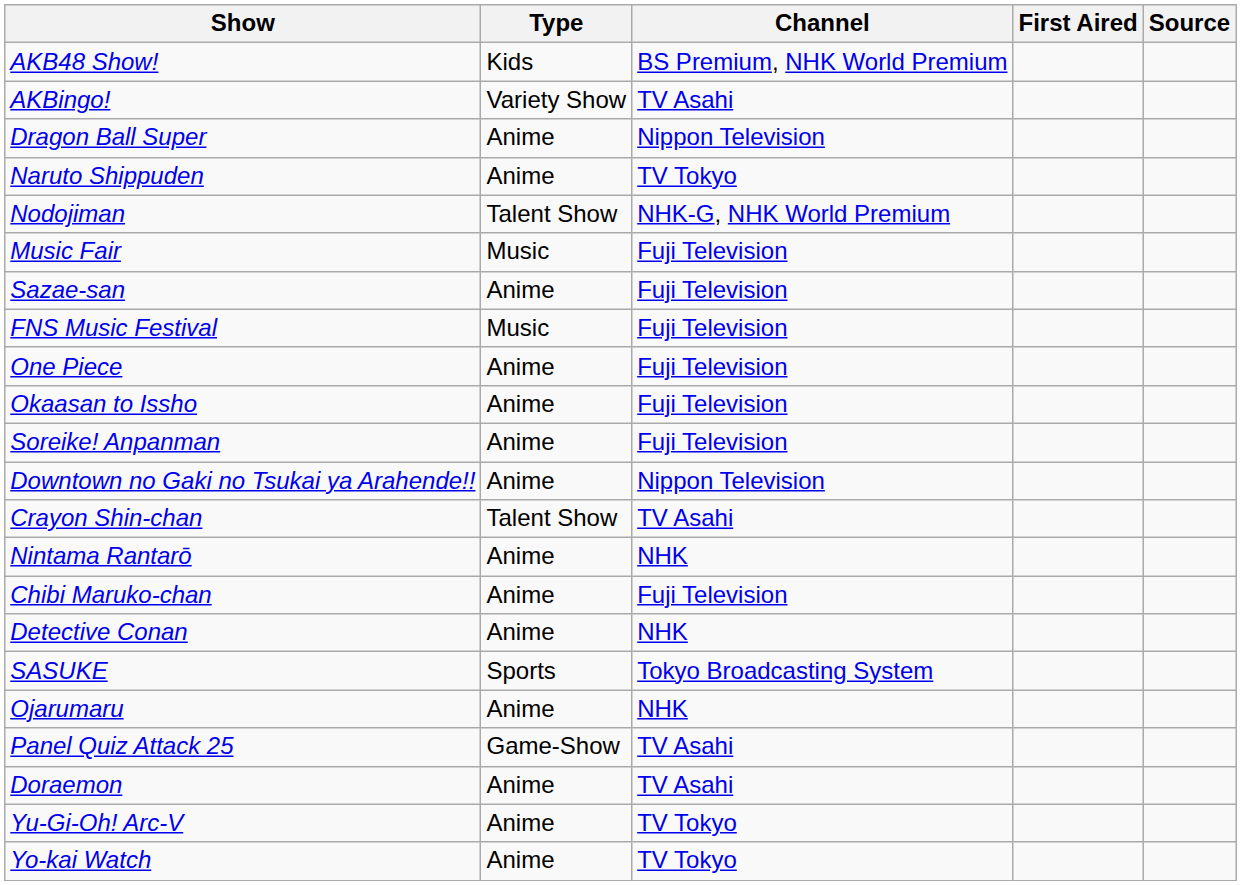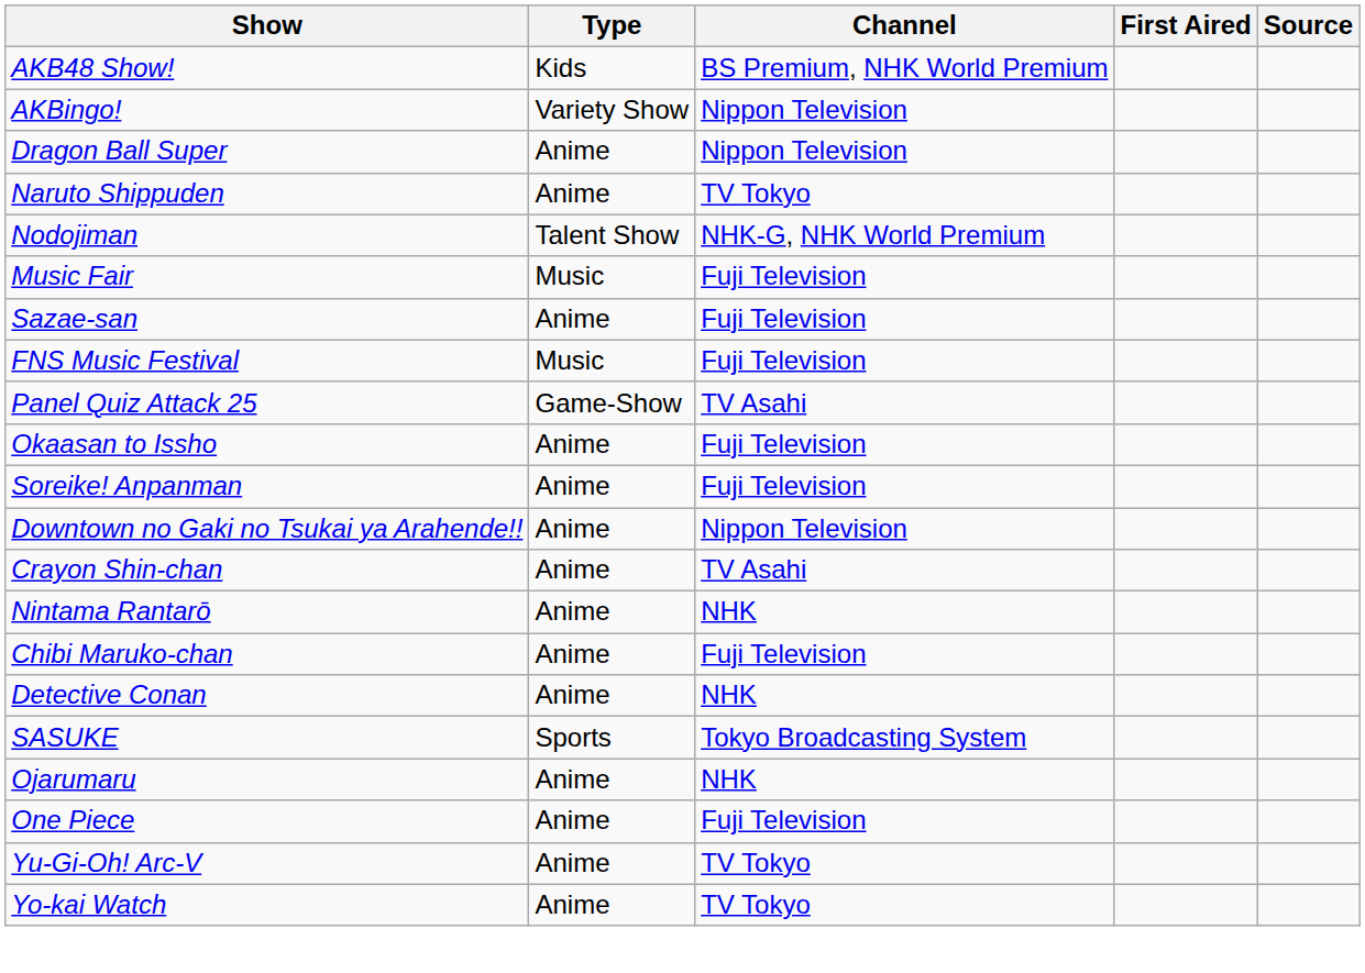 <table class="wikitable sortable">
 <tr>
 <th scope="col">Show</th>
 <th scope="col">Type</th>
 <th scope="col">Channel</th>
 <th scope="col">First Aired</th>
 <th class="unsortable" scope="col">Source</th>
 </tr>
 <tr>
 <td><em><a href='#'>AKB48 Show!</a></em></td>
 <td>Kids</td>
 <td><a href='#'>BS Premium</a>, <a href='#'>NHK World Premium</a></td>
 <td></td>
 <td></td>
 </tr>
 <tr>
 <td><em><a href='#'>AKBingo!</a></em></td>
 <td>Variety Show</td>
-<td><a href='#'>TV Asahi</a></td>
+<td><a href='#'>Nippon Television</a></td>
 <td></td>
 <td></td>
 </tr>
 <tr>
 <td><em><a href='#'>Dragon Ball Super</a></em></td>
 <td>Anime</td>
 <td><a href='#'>Nippon Television</a></td>
 <td></td>
 <td></td>
 </tr>
 <tr>
 <td><em><a href='#'>Naruto Shippuden</a></em></td>
 <td>Anime</td>
 <td><a href='#'>TV Tokyo</a></td>
 <td></td>
 <td></td>
 </tr>
 <tr>
 <td><em><a href='#'>Nodojiman</a></em></td>
 <td>Talent Show</td>
 <td><a href='#'>NHK-G</a>, <a href='#'>NHK World Premium</a></td>
 <td> </td>
 <td></td>
 </tr>
 <tr>
 <td><em><a href='#'>Music Fair</a></em></td>
 <td>Music</td>
 <td><a href='#'>Fuji Television</a></td>
 <td></td>
 <td></td>
 </tr>
 <tr>
 <td><em><a href='#'>Sazae-san</a></em></td>
 <td>Anime</td>
 <td><a href='#'>Fuji Television</a></td>
 <td></td>
 <td></td>
 </tr>
 <tr>
 <td><em><a href='#'>FNS Music Festival</a></em></td>
 <td>Music</td>
 <td><a href='#'>Fuji Television</a></td>
 <td></td>
 <td></td>
 </tr>
 <tr>
-<td><em><a href='#'>One Piece</a></em></td>
-<td>Anime</td>
-<td><a href='#'>Fuji Television</a></td>
+<td><em><a href='#'>Panel Quiz Attack 25</a></em></td>
+<td>Game-Show</td>
+<td><a href='#'>TV Asahi</a></td>
 <td></td>
 <td></td>
 </tr>
 <tr>
 <td><em><a href='#'>Okaasan to Issho</a></em></td>
 <td>Anime</td>
 <td><a href='#'>Fuji Television</a></td>
 <td></td>
 <td></td>
 </tr>
 <tr>
 <td><em><a href='#'>Soreike! Anpanman</a></em></td>
 <td>Anime</td>
 <td><a href='#'>Fuji Television</a></td>
 <td></td>
 <td></td>
 </tr>
 <tr>
 <td><em><a href='#'>Downtown no Gaki no Tsukai ya Arahende!!</a></em></td>
 <td>Anime</td>
 <td><a href='#'>Nippon Television</a></td>
 <td></td>
 <td></td>
 </tr>
 <tr>
 <td><em><a href='#'>Crayon Shin-chan</a></em></td>
-<td>Talent Show</td>
+<td>Anime</td>
 <td><a href='#'>TV Asahi</a></td>
 <td></td>
 <td></td>
 </tr>
 <tr>
 <td><em><a href='#'>Nintama Rantarō</a></em></td>
 <td>Anime</td>
 <td><a href='#'>NHK</a></td>
 <td></td>
 <td></td>
 </tr>
 <tr>
 <td><em><a href='#'>Chibi Maruko-chan</a></em></td>
 <td>Anime</td>
 <td><a href='#'>Fuji Television</a></td>
 <td></td>
 <td></td>
 </tr>
 <tr>
 <td><em><a href='#'>Detective Conan</a></em></td>
 <td>Anime</td>
 <td><a href='#'>NHK</a></td>
 <td></td>
 <td></td>
 </tr>
 <tr>
 <td><em><a href='#'>SASUKE</a></em></td>
 <td>Sports</td>
 <td><a href='#'>Tokyo Broadcasting System</a></td>
 <td></td>
 <td></td>
 </tr>
 <tr>
 <td><em><a href='#'>Ojarumaru</a></em></td>
 <td>Anime</td>
 <td><a href='#'>NHK</a></td>
 <td></td>
 <td></td>
 </tr>
 <tr>
-<td><em><a href='#'>Panel Quiz Attack 25</a></em></td>
-<td>Game-Show</td>
-<td><a href='#'>TV Asahi</a></td>
-<td></td>
-<td></td>
-</tr>
-<tr>
-<td><em><a href='#'>Doraemon</a></em></td>
+<td><em><a href='#'>One Piece</a></em></td>
 <td>Anime</td>
-<td><a href='#'>TV Asahi</a></td>
+<td><a href='#'>Fuji Television</a></td>
 <td></td>
 <td></td>
 </tr>
 <tr>
 <td><em><a href='#'>Yu-Gi-Oh! Arc-V</a></em></td>
 <td>Anime</td>
 <td><a href='#'>TV Tokyo</a></td>
 <td></td>
 <td></td>
 </tr>
 <tr>
 <td><em><a href='#'>Yo-kai Watch</a></em></td>
 <td>Anime</td>
 <td><a href='#'>TV Tokyo</a></td>
 <td></td>
 <td></td>
 </tr>
 </table>
